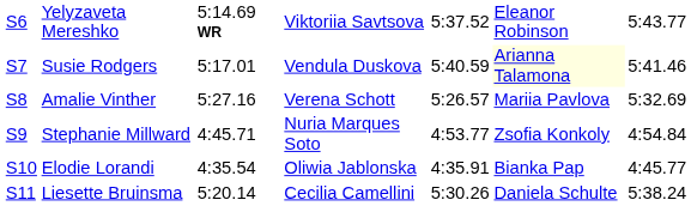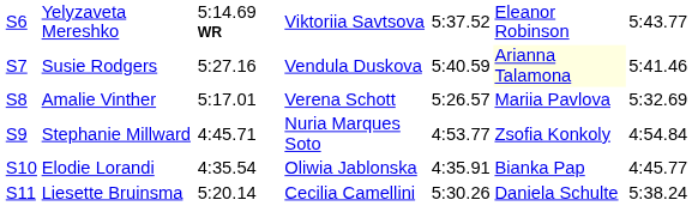 <table>
 <tr>
 <td><a href='#'>S6</a></td>
 <td><a href='#'>Yelyzaveta Mereshko</a><br></td>
 <td>5:14.69 <small><strong>WR</strong></small></td>
 <td><a href='#'>Viktoriia Savtsova</a><br></td>
 <td>5:37.52</td>
 <td><a href='#'>Eleanor Robinson</a><br></td>
 <td>5:43.77</td>
 </tr>
 <tr>
 <td><a href='#'>S7</a></td>
 <td><a href='#'>Susie Rodgers</a><br></td>
-<td>5:17.01</td>
+<td>5:27.16</td>
 <td><a href='#'>Vendula Duskova</a><br></td>
 <td>5:40.59</td>
 <td style="background: lightyellow;"><a href='#'>Arianna Talamona</a><br></td>
 <td>5:41.46</td>
 </tr>
 <tr>
 <td><a href='#'>S8</a></td>
 <td><a href='#'>Amalie Vinther</a><br></td>
-<td>5:27.16</td>
+<td>5:17.01</td>
 <td><a href='#'>Verena Schott</a><br></td>
 <td>5:26.57</td>
 <td><a href='#'>Mariia Pavlova</a><br></td>
 <td>5:32.69</td>
 </tr>
 <tr>
 <td><a href='#'>S9</a></td>
 <td><a href='#'>Stephanie Millward</a><br></td>
 <td>4:45.71</td>
 <td><a href='#'>Nuria Marques Soto</a><br></td>
 <td>4:53.77</td>
 <td><a href='#'>Zsofia Konkoly</a><br></td>
 <td>4:54.84</td>
 </tr>
 <tr>
 <td><a href='#'>S10</a></td>
 <td><a href='#'>Elodie Lorandi</a><br></td>
 <td>4:35.54</td>
 <td><a href='#'>Oliwia Jablonska</a><br></td>
 <td>4:35.91</td>
 <td><a href='#'>Bianka Pap</a><br></td>
 <td>4:45.77</td>
 </tr>
 <tr>
 <td><a href='#'>S11</a></td>
 <td><a href='#'>Liesette Bruinsma</a><br></td>
 <td>5:20.14</td>
 <td><a href='#'>Cecilia Camellini</a><br></td>
 <td>5:30.26</td>
 <td><a href='#'>Daniela Schulte</a><br></td>
 <td>5:38.24</td>
 </tr>
 </table>
